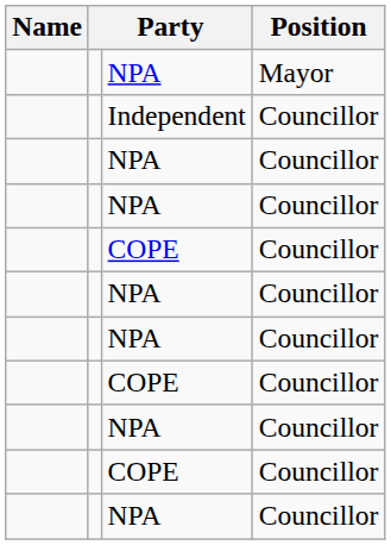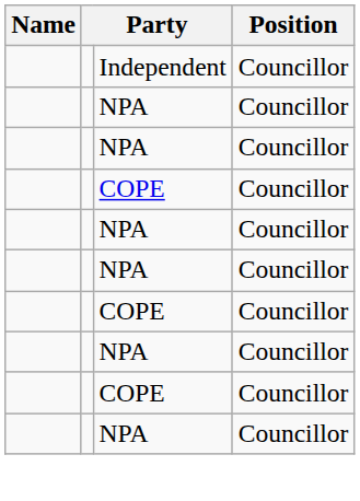 <table class="wikitable">
 <tr>
 <th>Name</th>
 <th colspan="2">Party</th>
 <th>Position</th>
-</tr>
-<tr>
-<td></td>
-<td></td>
-<td><a href='#'>NPA</a></td>
-<td>Mayor</td>
 </tr>
 <tr>
 <td></td>
 <td></td>
 <td>Independent</td>
 <td>Councillor</td>
 </tr>
 <tr>
 <td></td>
 <td></td>
 <td>NPA</td>
 <td>Councillor</td>
 </tr>
 <tr>
 <td></td>
 <td></td>
 <td>NPA</td>
 <td>Councillor</td>
 </tr>
 <tr>
 <td></td>
 <td></td>
 <td><a href='#'>COPE</a></td>
 <td>Councillor</td>
 </tr>
 <tr>
 <td></td>
 <td></td>
 <td>NPA</td>
 <td>Councillor</td>
 </tr>
 <tr>
 <td></td>
 <td></td>
 <td>NPA</td>
 <td>Councillor</td>
 </tr>
 <tr>
 <td></td>
 <td></td>
 <td>COPE</td>
 <td>Councillor</td>
 </tr>
 <tr>
 <td></td>
 <td></td>
 <td>NPA</td>
 <td>Councillor</td>
 </tr>
 <tr>
 <td></td>
 <td></td>
 <td>COPE</td>
 <td>Councillor</td>
 </tr>
 <tr>
 <td></td>
 <td></td>
 <td>NPA</td>
 <td>Councillor</td>
 </tr>
 </table>
